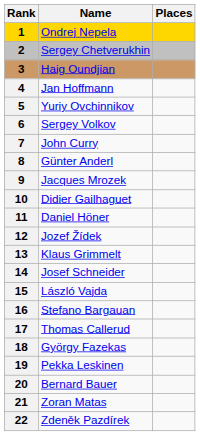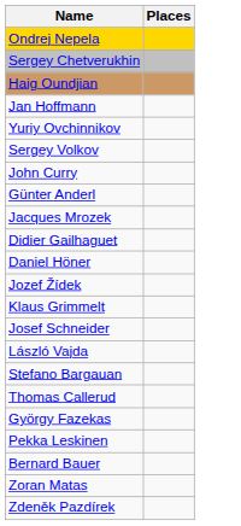 <table class="wikitable">
 <tr>
-<th>Rank</th>
 <th>Name</th>
 <th>Places</th>
 </tr>
 <tr bgcolor="gold">
-<td align="center"><strong>1</strong></td>
 <td> <a href='#'>Ondrej Nepela</a></td>
 <td></td>
 </tr>
 <tr bgcolor="silver">
-<td align="center"><strong>2</strong></td>
 <td> <a href='#'>Sergey Chetverukhin</a></td>
 <td></td>
 </tr>
 <tr bgcolor="cc9966">
-<td align="center"><strong>3</strong></td>
 <td> <a href='#'>Haig Oundjian</a></td>
 <td></td>
 </tr>
 <tr>
-<th>4</th>
 <td> <a href='#'>Jan Hoffmann</a></td>
 <td></td>
 </tr>
 <tr>
-<th>5</th>
 <td> <a href='#'>Yuriy Ovchinnikov</a></td>
 <td></td>
 </tr>
 <tr>
-<th>6</th>
 <td> <a href='#'>Sergey Volkov</a></td>
 <td></td>
 </tr>
 <tr>
-<th>7</th>
 <td> <a href='#'>John Curry</a></td>
 <td></td>
 </tr>
 <tr>
-<th>8</th>
 <td> <a href='#'>Günter Anderl</a></td>
 <td></td>
 </tr>
 <tr>
-<th>9</th>
 <td> <a href='#'>Jacques Mrozek</a></td>
 <td></td>
 </tr>
 <tr>
-<th>10</th>
 <td> <a href='#'>Didier Gailhaguet</a></td>
 <td></td>
 </tr>
 <tr>
-<th>11</th>
 <td> <a href='#'>Daniel Höner</a></td>
 <td></td>
 </tr>
 <tr>
-<th>12</th>
 <td> <a href='#'>Jozef Žídek</a></td>
 <td></td>
 </tr>
 <tr>
-<th>13</th>
 <td> <a href='#'>Klaus Grimmelt</a></td>
 <td></td>
 </tr>
 <tr>
-<th>14</th>
 <td> <a href='#'>Josef Schneider</a></td>
 <td></td>
 </tr>
 <tr>
-<th>15</th>
 <td> <a href='#'>László Vajda</a></td>
 <td></td>
 </tr>
 <tr>
-<th>16</th>
 <td> <a href='#'>Stefano Bargauan</a></td>
 <td></td>
 </tr>
 <tr>
-<th>17</th>
 <td> <a href='#'>Thomas Callerud</a></td>
 <td></td>
 </tr>
 <tr>
-<th>18</th>
 <td> <a href='#'>György Fazekas</a></td>
 <td></td>
 </tr>
 <tr>
-<th>19</th>
 <td> <a href='#'>Pekka Leskinen</a></td>
 <td></td>
 </tr>
 <tr>
-<th>20</th>
 <td> <a href='#'>Bernard Bauer</a></td>
 <td></td>
 </tr>
 <tr>
-<th>21</th>
 <td> <a href='#'>Zoran Matas</a></td>
 <td></td>
 </tr>
 <tr>
-<th>22</th>
 <td> <a href='#'>Zdeněk Pazdírek</a></td>
 <td></td>
 </tr>
 </table>
